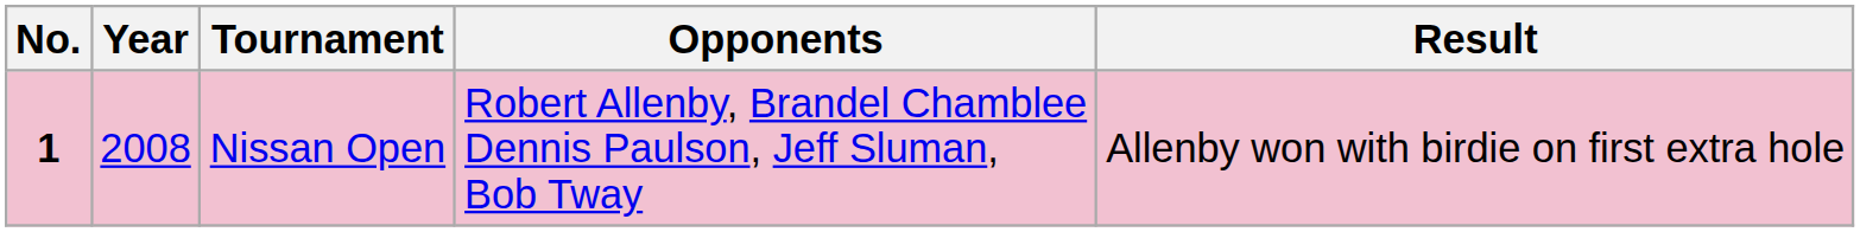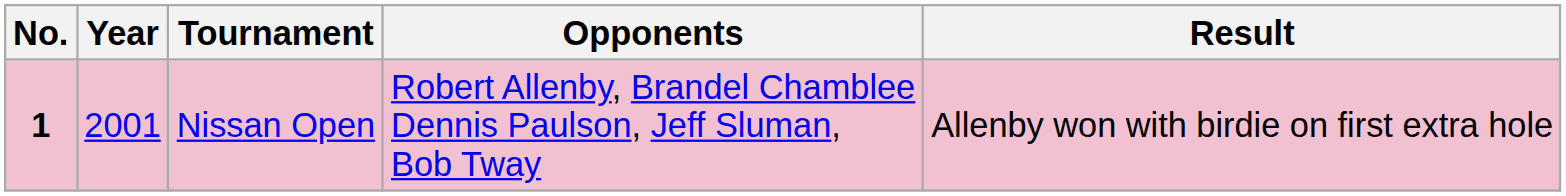 <table class="wikitable" style="font-size:95%;">
 <tr>
 <th>No.</th>
 <th>Year</th>
 <th>Tournament</th>
 <th>Opponents</th>
 <th>Result</th>
 </tr>
 <tr style="background:#F2C1D1;">
 <td align=center><strong>1</strong></td>
-<td><a href='#'>2008</a></td>
+<td><a href='#'>2001</a></td>
 <td><a href='#'>Nissan Open</a></td>
 <td> <a href='#'>Robert Allenby</a>,  <a href='#'>Brandel Chamblee</a><br> <a href='#'>Dennis Paulson</a>,  <a href='#'>Jeff Sluman</a>,<br> <a href='#'>Bob Tway</a></td>
 <td>Allenby won with birdie on first extra hole</td>
 </tr>
 </table>
